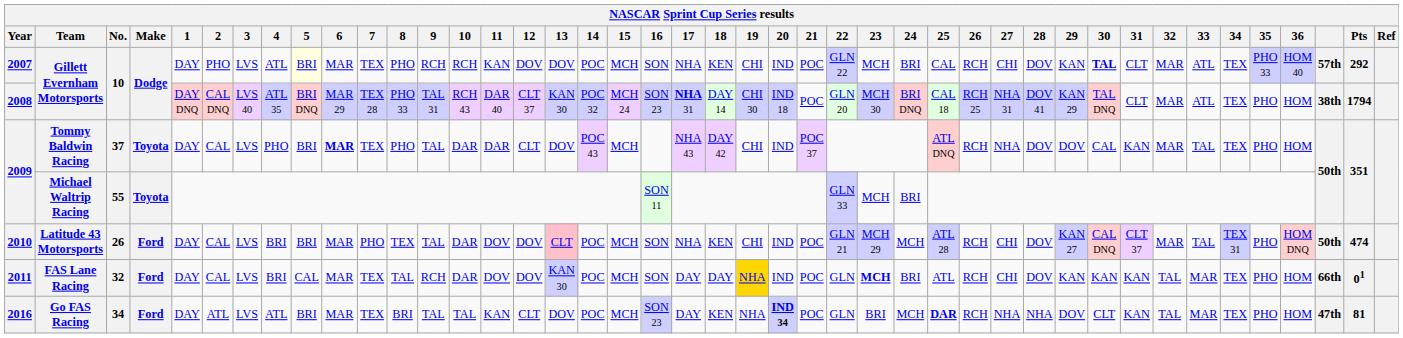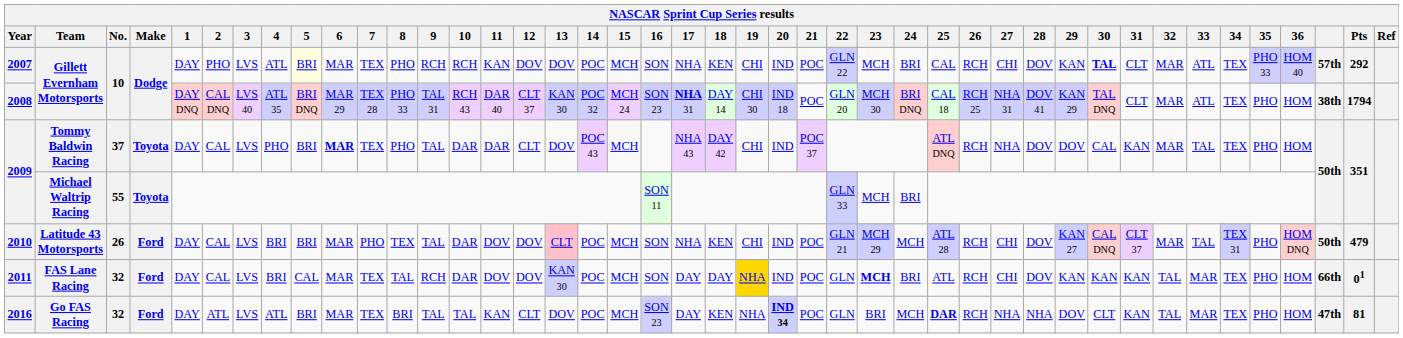 <table class="wikitable" style="text-align:center; font-size:75%">
 <tr>
 <th colspan=45><a href='#'>NASCAR</a> <a href='#'>Sprint Cup Series</a> results</th>
 </tr>
 <tr>
 <th>Year</th>
 <th>Team</th>
 <th>No.</th>
 <th>Make</th>
 <th>1</th>
 <th>2</th>
 <th>3</th>
 <th>4</th>
 <th>5</th>
 <th>6</th>
 <th>7</th>
 <th>8</th>
 <th>9</th>
 <th>10</th>
 <th>11</th>
 <th>12</th>
 <th>13</th>
 <th>14</th>
 <th>15</th>
 <th>16</th>
 <th>17</th>
 <th>18</th>
 <th>19</th>
 <th>20</th>
 <th>21</th>
 <th>22</th>
 <th>23</th>
 <th>24</th>
 <th>25</th>
 <th>26</th>
 <th>27</th>
 <th>28</th>
 <th>29</th>
 <th>30</th>
 <th>31</th>
 <th>32</th>
 <th>33</th>
 <th>34</th>
 <th>35</th>
 <th>36</th>
 <th></th>
 <th>Pts</th>
 <th>Ref</th>
 </tr>
 <tr>
 <th><a href='#'>2007</a></th>
 <th rowspan=2><a href='#'>Gillett Evernham Motorsports</a></th>
 <th rowspan=2>10</th>
 <th rowspan=2><a href='#'>Dodge</a></th>
 <td><a href='#'>DAY</a></td>
 <td><a href='#'>PHO</a></td>
 <td><a href='#'>LVS</a></td>
 <td><a href='#'>ATL</a></td>
 <td style="background: lightyellow;"><a href='#'>BRI</a></td>
 <td><a href='#'>MAR</a></td>
 <td><a href='#'>TEX</a></td>
 <td><a href='#'>PHO</a></td>
 <td><a href='#'>RCH</a></td>
 <td><a href='#'>RCH</a></td>
 <td><a href='#'>KAN</a></td>
 <td><a href='#'>DOV</a></td>
 <td><a href='#'>DOV</a></td>
 <td><a href='#'>POC</a></td>
 <td><a href='#'>MCH</a></td>
 <td><a href='#'>SON</a></td>
 <td><a href='#'>NHA</a></td>
 <td><a href='#'>KEN</a></td>
 <td><a href='#'>CHI</a></td>
 <td><a href='#'>IND</a></td>
 <td><a href='#'>POC</a></td>
 <td style="background:#CFCFFF;"><a href='#'>GLN</a><br><small>22</small></td>
 <td><a href='#'>MCH</a></td>
 <td><a href='#'>BRI</a></td>
 <td><a href='#'>CAL</a></td>
 <td><a href='#'>RCH</a></td>
 <td><a href='#'>CHI</a></td>
 <td><a href='#'>DOV</a></td>
 <td><a href='#'>KAN</a></td>
 <td><strong><a href='#'>TAL</a></strong></td>
 <td><a href='#'>CLT</a></td>
 <td><a href='#'>MAR</a></td>
 <td><a href='#'>ATL</a></td>
 <td><a href='#'>TEX</a></td>
 <td style="background:#CFCFFF;"><a href='#'>PHO</a><br><small>33</small></td>
 <td style="background:#CFCFFF;"><a href='#'>HOM</a><br><small>40</small></td>
 <th>57th</th>
 <th>292</th>
 <th></th>
 </tr>
 <tr>
 <th><a href='#'>2008</a></th>
 <td style="background:#FFCFCF;"><a href='#'>DAY</a><br><small>DNQ</small></td>
 <td style="background:#FFCFCF;"><a href='#'>CAL</a><br><small>DNQ</small></td>
 <td style="background:#EFCFFF;"><a href='#'>LVS</a><br><small>40</small></td>
 <td style="background:#CFCFFF;"><a href='#'>ATL</a><br><small>35</small></td>
 <td style="background:#FFCFCF;"><a href='#'>BRI</a><br><small>DNQ</small></td>
 <td style="background:#CFCFFF;"><a href='#'>MAR</a><br><small>29</small></td>
 <td style="background:#CFCFFF;"><a href='#'>TEX</a><br><small>28</small></td>
 <td style="background:#CFCFFF;"><a href='#'>PHO</a><br><small>33</small></td>
 <td style="background:#CFCFFF;"><a href='#'>TAL</a><br><small>31</small></td>
 <td style="background:#EFCFFF;"><a href='#'>RCH</a><br><small>43</small></td>
 <td style="background:#EFCFFF;"><a href='#'>DAR</a><br><small>40</small></td>
 <td style="background:#EFCFFF;"><a href='#'>CLT</a><br><small>37</small></td>
 <td style="background:#CFCFFF;"><a href='#'>KAN</a><br><small>30</small></td>
 <td style="background:#CFCFFF;"><a href='#'>POC</a><br><small>32</small></td>
 <td style="background:#EFCFFF;"><a href='#'>MCH</a><br><small>24</small></td>
 <td style="background:#CFCFFF;"><a href='#'>SON</a><br><small>23</small></td>
 <td style="background:#CFCFFF;"><strong><a href='#'>NHA</a></strong><br><small>31</small></td>
 <td style="background:#DFFFDF;"><a href='#'>DAY</a><br><small>14</small></td>
 <td style="background:#CFCFFF;"><a href='#'>CHI</a><br><small>30</small></td>
 <td style="background:#CFCFFF;"><a href='#'>IND</a><br><small>18</small></td>
 <td><a href='#'>POC</a></td>
 <td style="background:#DFFFDF;"><a href='#'>GLN</a><br><small>20</small></td>
 <td style="background:#CFCFFF;"><a href='#'>MCH</a><br><small>30</small></td>
 <td style="background:#FFCFCF;"><a href='#'>BRI</a><br><small>DNQ</small></td>
 <td style="background:#DFFFDF;"><a href='#'>CAL</a><br><small>18</small></td>
 <td style="background:#CFCFFF;"><a href='#'>RCH</a><br><small>25</small></td>
 <td style="background:#CFCFFF;"><a href='#'>NHA</a><br><small>31</small></td>
 <td style="background:#CFCFFF;"><a href='#'>DOV</a><br><small>41</small></td>
 <td style="background:#CFCFFF;"><a href='#'>KAN</a><br><small>29</small></td>
 <td style="background:#FFCFCF;"><a href='#'>TAL</a><br><small>DNQ</small></td>
 <td><a href='#'>CLT</a></td>
 <td><a href='#'>MAR</a></td>
 <td><a href='#'>ATL</a></td>
 <td><a href='#'>TEX</a></td>
 <td><a href='#'>PHO</a></td>
 <td><a href='#'>HOM</a></td>
 <th>38th</th>
 <th>1794</th>
 <th></th>
 </tr>
 <tr>
 <th rowspan=2><a href='#'>2009</a></th>
 <th><a href='#'>Tommy Baldwin Racing</a></th>
 <th>37</th>
 <th><a href='#'>Toyota</a></th>
 <td><a href='#'>DAY</a></td>
 <td><a href='#'>CAL</a></td>
 <td><a href='#'>LVS</a></td>
 <td><a href='#'>PHO</a></td>
 <td><a href='#'>BRI</a></td>
 <td><strong><a href='#'>MAR</a></strong></td>
 <td><a href='#'>TEX</a></td>
 <td><a href='#'>PHO</a></td>
 <td><a href='#'>TAL</a></td>
 <td><a href='#'>DAR</a></td>
 <td><a href='#'>DAR</a></td>
 <td><a href='#'>CLT</a></td>
 <td><a href='#'>DOV</a></td>
 <td style="background:#EFCFFF;"><a href='#'>POC</a><br><small>43</small></td>
 <td><a href='#'>MCH</a></td>
 <td></td>
 <td style="background:#EFCFFF;"><a href='#'>NHA</a><br><small>43</small></td>
 <td style="background:#EFCFFF;"><a href='#'>DAY</a><br><small>42</small></td>
 <td><a href='#'>CHI</a></td>
 <td><a href='#'>IND</a></td>
 <td style="background:#EFCFFF;"><a href='#'>POC</a><br><small>37</small></td>
 <td colspan=3></td>
 <td style="background:#FFCFCF;"><a href='#'>ATL</a><br><small>DNQ</small></td>
 <td><a href='#'>RCH</a></td>
 <td><a href='#'>NHA</a></td>
 <td><a href='#'>DOV</a></td>
 <td><a href='#'>DOV</a></td>
 <td><a href='#'>CAL</a></td>
 <td><a href='#'>KAN</a></td>
 <td><a href='#'>MAR</a></td>
 <td><a href='#'>TAL</a></td>
 <td><a href='#'>TEX</a></td>
 <td><a href='#'>PHO</a></td>
 <td><a href='#'>HOM</a></td>
 <th rowspan=2>50th</th>
 <th rowspan=2>351</th>
 <th rowspan=2></th>
 </tr>
 <tr>
 <th><a href='#'>Michael Waltrip Racing</a></th>
 <th>55</th>
 <th><a href='#'>Toyota</a></th>
 <td colspan=15></td>
 <td style="background:#DFFFDF;"><a href='#'>SON</a><br><small>11</small></td>
 <td colspan=5></td>
 <td style="background:#CFCFFF;"><a href='#'>GLN</a><br><small>33</small></td>
 <td><a href='#'>MCH</a></td>
 <td><a href='#'>BRI</a></td>
 <td colspan=12></td>
 </tr>
 <tr>
 <th><a href='#'>2010</a></th>
 <th><a href='#'>Latitude 43 Motorsports</a></th>
 <th>26</th>
 <th><a href='#'>Ford</a></th>
 <td><a href='#'>DAY</a></td>
 <td><a href='#'>CAL</a></td>
 <td><a href='#'>LVS</a></td>
 <td><a href='#'>BRI</a></td>
 <td><a href='#'>BRI</a></td>
 <td><a href='#'>MAR</a></td>
 <td><a href='#'>PHO</a></td>
 <td><a href='#'>TEX</a></td>
 <td><a href='#'>TAL</a></td>
 <td><a href='#'>DAR</a></td>
 <td><a href='#'>DOV</a></td>
 <td><a href='#'>DOV</a></td>
 <td style="background: pink;"><a href='#'>CLT</a></td>
 <td><a href='#'>POC</a></td>
 <td><a href='#'>MCH</a></td>
 <td><a href='#'>SON</a></td>
 <td><a href='#'>NHA</a></td>
 <td><a href='#'>KEN</a></td>
 <td><a href='#'>CHI</a></td>
 <td><a href='#'>IND</a></td>
 <td><a href='#'>POC</a></td>
 <td style="background:#CFCFFF;"><a href='#'>GLN</a><br><small>21</small></td>
 <td style="background:#CFCFFF;"><a href='#'>MCH</a><br><small>29</small></td>
 <td><a href='#'>MCH</a></td>
 <td style="background:#CFCFFF;"><a href='#'>ATL</a><br><small>28</small></td>
 <td><a href='#'>RCH</a></td>
 <td><a href='#'>CHI</a></td>
 <td><a href='#'>DOV</a></td>
 <td style="background:#CFCFFF;"><a href='#'>KAN</a><br><small>27</small></td>
 <td style="background:#FFCFCF;"><a href='#'>CAL</a><br><small>DNQ</small></td>
 <td style="background:#EFCFFF;"><a href='#'>CLT</a><br><small>37</small></td>
 <td><a href='#'>MAR</a></td>
 <td><a href='#'>TAL</a></td>
 <td style="background:#CFCFFF;"><a href='#'>TEX</a><br><small>31</small></td>
 <td><a href='#'>PHO</a></td>
 <td style="background:#FFCFCF;"><a href='#'>HOM</a><br><small>DNQ</small></td>
 <th>50th</th>
-<th>474</th>
+<th>479</th>
 <th></th>
 </tr>
 <tr>
 <th><a href='#'>2011</a></th>
 <th><a href='#'>FAS Lane Racing</a></th>
 <th>32</th>
 <th><a href='#'>Ford</a></th>
 <td><a href='#'>DAY</a></td>
 <td><a href='#'>CAL</a></td>
 <td><a href='#'>LVS</a></td>
 <td><a href='#'>BRI</a></td>
 <td><a href='#'>CAL</a></td>
 <td><a href='#'>MAR</a></td>
 <td><a href='#'>TEX</a></td>
 <td><a href='#'>TAL</a></td>
 <td><a href='#'>RCH</a></td>
 <td><a href='#'>DAR</a></td>
 <td><a href='#'>DOV</a></td>
 <td><a href='#'>DOV</a></td>
 <td style="background:#CFCFFF;"><a href='#'>KAN</a><br><small>30</small></td>
 <td><a href='#'>POC</a></td>
 <td><a href='#'>MCH</a></td>
 <td><a href='#'>SON</a></td>
 <td><a href='#'>DAY</a></td>
 <td><a href='#'>DAY</a></td>
 <td style="background: gold;"><a href='#'>NHA</a></td>
 <td><a href='#'>IND</a></td>
 <td><a href='#'>POC</a></td>
 <td><a href='#'>GLN</a></td>
 <td><strong><a href='#'>MCH</a></strong></td>
 <td><a href='#'>BRI</a></td>
 <td><a href='#'>ATL</a></td>
 <td><a href='#'>RCH</a></td>
 <td><a href='#'>CHI</a></td>
 <td><a href='#'>DOV</a></td>
 <td><a href='#'>KAN</a></td>
 <td><a href='#'>KAN</a></td>
 <td><a href='#'>KAN</a></td>
 <td><a href='#'>TAL</a></td>
 <td><a href='#'>MAR</a></td>
 <td><a href='#'>TEX</a></td>
 <td><a href='#'>PHO</a></td>
 <td><a href='#'>HOM</a></td>
 <th>66th</th>
 <th>0<sup>1</sup></th>
 <th></th>
 </tr>
 <tr>
 <th><a href='#'>2016</a></th>
 <th><a href='#'>Go FAS Racing</a></th>
-<th>34</th>
+<th>32</th>
 <th><a href='#'>Ford</a></th>
 <td><a href='#'>DAY</a></td>
 <td><a href='#'>ATL</a></td>
 <td><a href='#'>LVS</a></td>
 <td><a href='#'>ATL</a></td>
 <td><a href='#'>BRI</a></td>
 <td><a href='#'>MAR</a></td>
 <td><a href='#'>TEX</a></td>
 <td><a href='#'>BRI</a></td>
 <td><a href='#'>TAL</a></td>
 <td><a href='#'>TAL</a></td>
 <td><a href='#'>KAN</a></td>
 <td><a href='#'>CLT</a></td>
 <td><a href='#'>DOV</a></td>
 <td><a href='#'>POC</a></td>
 <td><a href='#'>MCH</a></td>
 <td style="background:#CFCFFF;"><a href='#'>SON</a><br><small>23</small></td>
 <td><a href='#'>DAY</a></td>
 <td><a href='#'>KEN</a></td>
 <td><a href='#'>NHA</a></td>
 <td style="background:#CFCFFF;"><strong><a href='#'>IND</a><br><small>34</small></strong></td>
 <td><a href='#'>POC</a></td>
 <td><a href='#'>GLN</a></td>
 <td><a href='#'>BRI</a></td>
 <td><a href='#'>MCH</a></td>
 <td><strong><a href='#'>DAR</a></strong></td>
 <td><a href='#'>RCH</a></td>
 <td><a href='#'>NHA</a></td>
 <td><a href='#'>NHA</a></td>
 <td><a href='#'>DOV</a></td>
 <td><a href='#'>CLT</a></td>
 <td><a href='#'>KAN</a></td>
 <td><a href='#'>TAL</a></td>
 <td><a href='#'>MAR</a></td>
 <td><a href='#'>TEX</a></td>
 <td><a href='#'>PHO</a></td>
 <td><a href='#'>HOM</a></td>
 <th>47th</th>
 <th>81</th>
 <th></th>
 </tr>
 </table>
